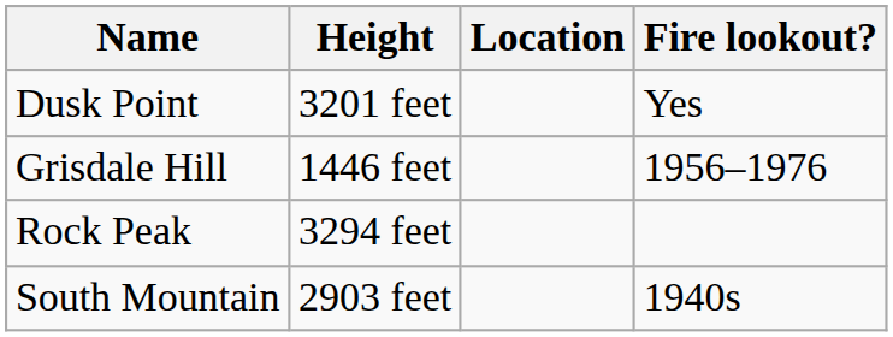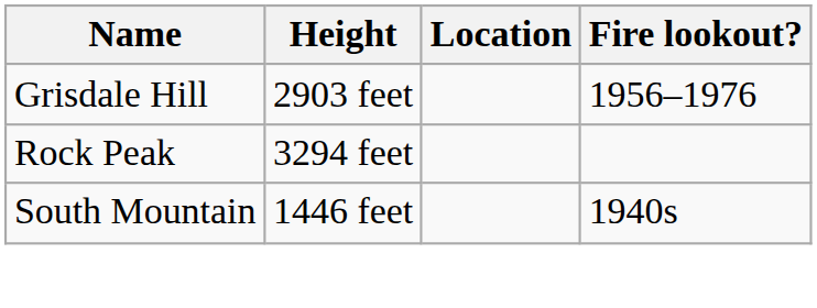 <table class="wikitable">
 <tr>
 <th>Name</th>
 <th>Height</th>
 <th>Location</th>
 <th>Fire lookout?</th>
 </tr>
 <tr>
-<td>Dusk Point</td>
-<td>3201 feet</td>
-<td></td>
-<td>Yes</td>
-</tr>
-<tr>
 <td>Grisdale Hill</td>
-<td>1446 feet</td>
+<td>2903 feet</td>
 <td></td>
 <td>1956–1976</td>
 </tr>
 <tr>
 <td>Rock Peak</td>
 <td>3294 feet</td>
 <td></td>
 <td></td>
 </tr>
 <tr>
 <td>South Mountain</td>
-<td>2903 feet</td>
+<td>1446 feet</td>
 <td></td>
 <td>1940s</td>
 </tr>
 </table>
